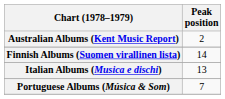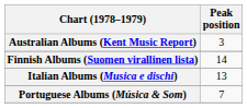 <table class="wikitable sortable plainrowheaders" style="text-align:center">
 <tr>
 <th scope="col">Chart (1978–1979)</th>
 <th scope="col">Peak<br>position</th>
 </tr>
 <tr>
 <th scope="row">Australian Albums (<a href='#'>Kent Music Report</a>)</th>
-<td>2</td>
+<td>3</td>
 </tr>
 <tr>
 </tr>
 <tr>
 </tr>
 <tr>
 </tr>
 <tr>
 <th scope="row">Finnish Albums (<a href='#'>Suomen virallinen lista</a>)</th>
 <td>14</td>
 </tr>
 <tr>
 </tr>
 <tr>
 <th scope="row">Italian Albums (<em><a href='#'>Musica e dischi</a></em>)</th>
 <td>13</td>
 </tr>
 <tr>
 </tr>
 <tr>
 </tr>
 <tr>
 <th scope="row">Portuguese Albums (<em>Música & Som</em>)</th>
 <td>7</td>
 </tr>
 <tr>
 </tr>
 <tr>
 </tr>
 <tr>
 </tr>
 </table>
